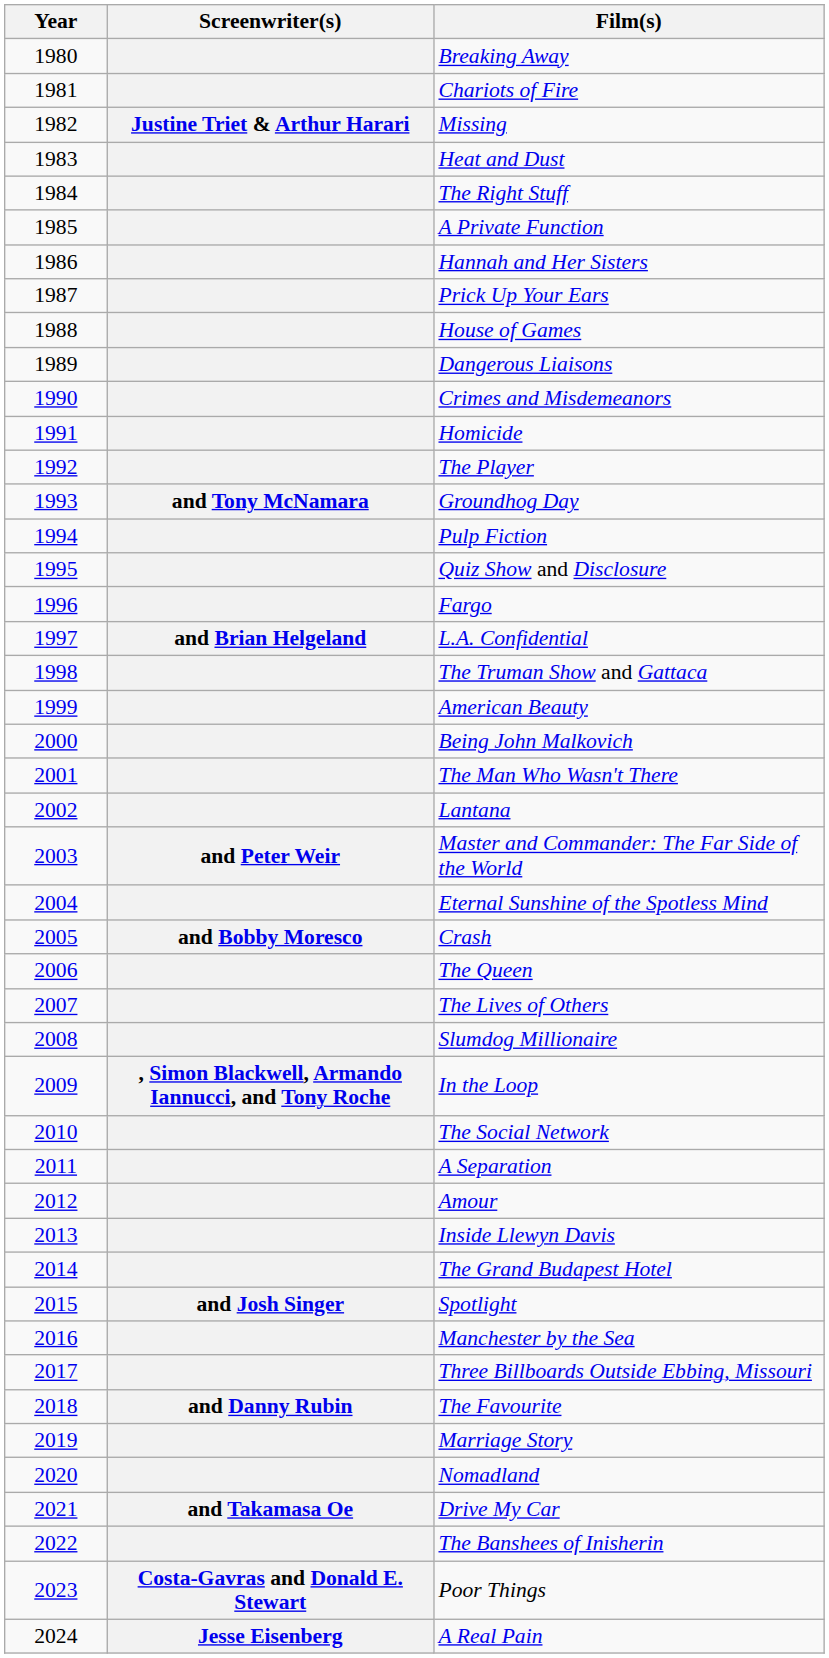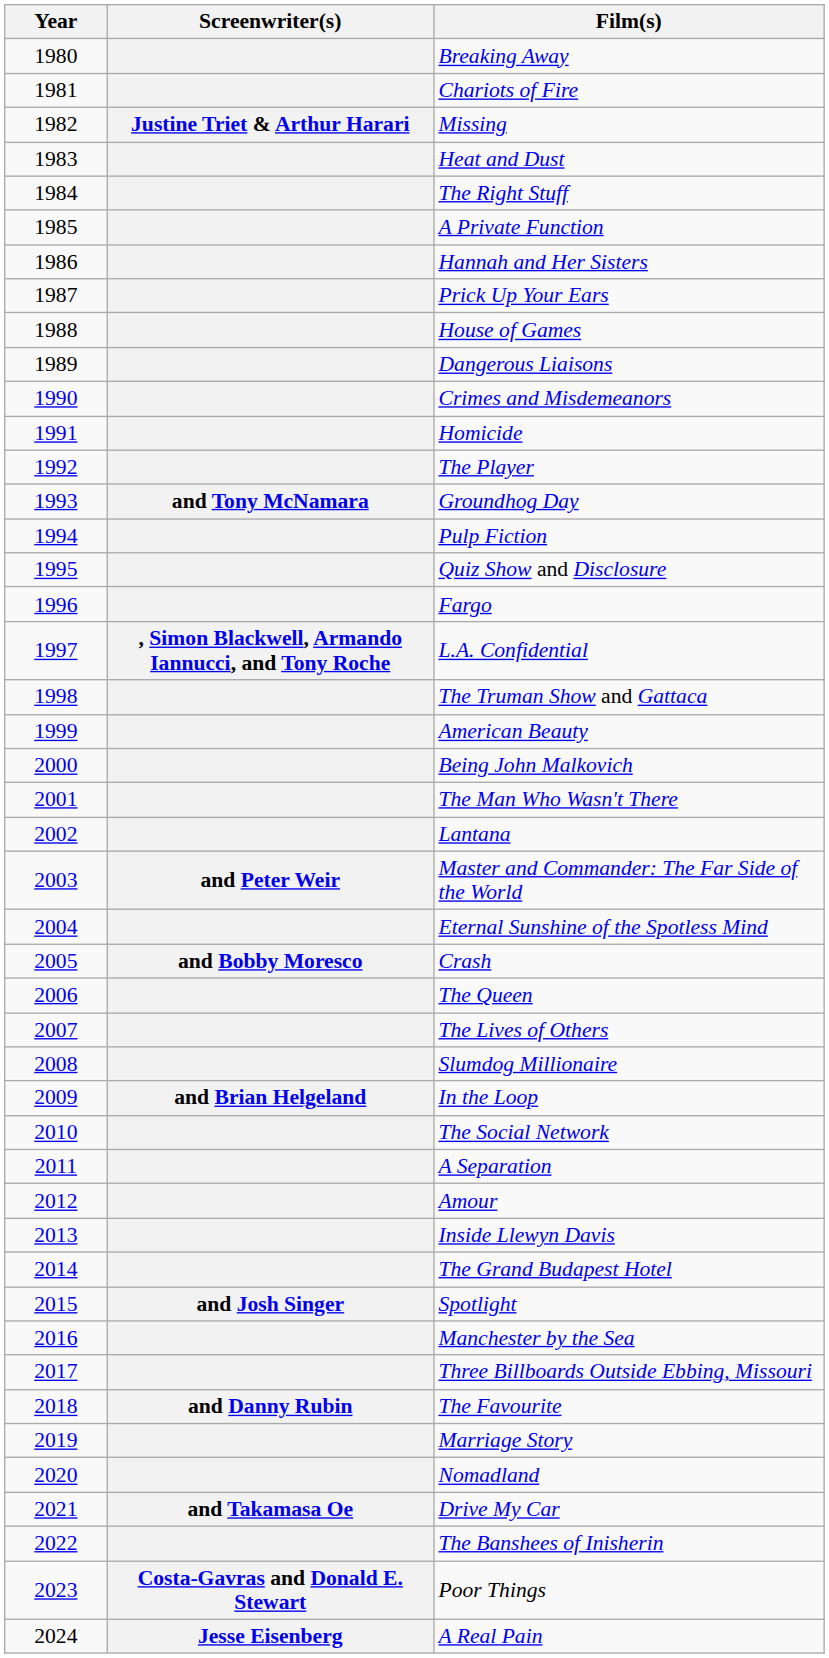 <table class="sortable wikitable plainrowheaders">
 <tr>
 <th scope="col" width=70>Year</th>
 <th scope="col" width=240>Screenwriter(s)</th>
 <th scope="col" width=290>Film(s)</th>
 </tr>
 <tr>
 <td align=center>1980</td>
 <th scope=row></th>
 <td><em><a href='#'>Breaking Away</a></em></td>
 </tr>
 <tr>
 <td align=center>1981</td>
 <th scope=row></th>
 <td><em><a href='#'>Chariots of Fire</a></em></td>
 </tr>
 <tr>
 <td align=center>1982</td>
 <th scope=row><a href='#'>Justine Triet</a> & <a href='#'>Arthur Harari</a></th>
 <td><em><a href='#'>Missing</a></em></td>
 </tr>
 <tr>
 <td align=center>1983</td>
 <th scope=row></th>
 <td><em><a href='#'>Heat and Dust</a></em></td>
 </tr>
 <tr>
 <td align=center>1984</td>
 <th scope=row></th>
 <td><em><a href='#'>The Right Stuff</a></em></td>
 </tr>
 <tr>
 <td align=center>1985</td>
 <th scope=row></th>
 <td><em><a href='#'>A Private Function</a></em></td>
 </tr>
 <tr>
 <td align=center>1986</td>
 <th scope=row></th>
 <td><em><a href='#'>Hannah and Her Sisters</a></em></td>
 </tr>
 <tr>
 <td align=center>1987</td>
 <th scope=row> </th>
 <td><em><a href='#'>Prick Up Your Ears</a></em></td>
 </tr>
 <tr>
 <td align=center>1988</td>
 <th scope=row></th>
 <td><em><a href='#'>House of Games</a></em></td>
 </tr>
 <tr>
 <td align=center>1989</td>
 <th scope=row></th>
 <td><em><a href='#'>Dangerous Liaisons</a></em></td>
 </tr>
 <tr>
 <td align=center><a href='#'>1990</a></td>
 <th scope=row> </th>
 <td><em><a href='#'>Crimes and Misdemeanors</a></em></td>
 </tr>
 <tr>
 <td align=center><a href='#'>1991</a></td>
 <th scope=row> </th>
 <td><em><a href='#'>Homicide</a></em></td>
 </tr>
 <tr>
 <td align=center><a href='#'>1992</a></td>
 <th scope=row></th>
 <td><em><a href='#'>The Player</a></em></td>
 </tr>
 <tr>
 <td align=center><a href='#'>1993</a></td>
 <th scope=row> and <a href='#'>Tony McNamara</a></th>
 <td><em><a href='#'>Groundhog Day</a></em></td>
 </tr>
 <tr>
 <td align=center><a href='#'>1994</a></td>
 <th scope=row></th>
 <td><em><a href='#'>Pulp Fiction</a></em></td>
 </tr>
 <tr>
 <td align=center><a href='#'>1995</a></td>
 <th scope=row></th>
 <td><em><a href='#'>Quiz Show</a></em> and <em><a href='#'>Disclosure</a></em></td>
 </tr>
 <tr>
 <td align=center><a href='#'>1996</a></td>
 <th scope=row></th>
 <td><em><a href='#'>Fargo</a></em></td>
 </tr>
 <tr>
 <td align=center><a href='#'>1997</a></td>
-<th scope=row> and <a href='#'>Brian Helgeland</a></th>
+<th scope=row>, <a href='#'>Simon Blackwell</a>, <a href='#'>Armando Iannucci</a>, and <a href='#'>Tony Roche</a></th>
 <td><em><a href='#'>L.A. Confidential</a></em></td>
 </tr>
 <tr>
 <td align=center><a href='#'>1998</a></td>
 <th scope=row></th>
 <td><em><a href='#'>The Truman Show</a></em> and <em><a href='#'>Gattaca</a></em></td>
 </tr>
 <tr>
 <td align=center><a href='#'>1999</a></td>
 <th scope=row></th>
 <td><em><a href='#'>American Beauty</a></em></td>
 </tr>
 <tr>
 <td align=center><a href='#'>2000</a></td>
 <th scope=row></th>
 <td><em><a href='#'>Being John Malkovich</a></em></td>
 </tr>
 <tr>
 <td align=center><a href='#'>2001</a></td>
 <th scope=row> </th>
 <td><em><a href='#'>The Man Who Wasn't There</a></em></td>
 </tr>
 <tr>
 <td align=center><a href='#'>2002</a></td>
 <th scope=row></th>
 <td><em><a href='#'>Lantana</a></em></td>
 </tr>
 <tr>
 <td align=center><a href='#'>2003</a></td>
 <th scope=row> and <a href='#'>Peter Weir</a></th>
 <td><em><a href='#'>Master and Commander: The Far Side of the World</a></em></td>
 </tr>
 <tr>
 <td align=center><a href='#'>2004</a></td>
 <th scope=row> </th>
 <td><em><a href='#'>Eternal Sunshine of the Spotless Mind</a></em></td>
 </tr>
 <tr>
 <td align=center><a href='#'>2005</a></td>
 <th scope=row> and <a href='#'>Bobby Moresco</a></th>
 <td><em><a href='#'>Crash</a></em></td>
 </tr>
 <tr>
 <td align=center><a href='#'>2006</a></td>
 <th scope=row></th>
 <td><em><a href='#'>The Queen</a></em></td>
 </tr>
 <tr>
 <td align=center><a href='#'>2007</a></td>
 <th scope=row></th>
 <td><em><a href='#'>The Lives of Others</a></em></td>
 </tr>
 <tr>
 <td align=center><a href='#'>2008</a></td>
 <th scope=row></th>
 <td><em><a href='#'>Slumdog Millionaire</a></em></td>
 </tr>
 <tr>
 <td align=center><a href='#'>2009</a></td>
-<th scope=row>, <a href='#'>Simon Blackwell</a>, <a href='#'>Armando Iannucci</a>, and <a href='#'>Tony Roche</a></th>
+<th scope=row> and <a href='#'>Brian Helgeland</a></th>
 <td><em><a href='#'>In the Loop</a></em></td>
 </tr>
 <tr>
 <td align=center><a href='#'>2010</a></td>
 <th scope=row></th>
 <td><em><a href='#'>The Social Network</a></em></td>
 </tr>
 <tr>
 <td align=center><a href='#'>2011</a></td>
 <th scope=row></th>
 <td><em><a href='#'>A Separation</a></em></td>
 </tr>
 <tr>
 <td align=center><a href='#'>2012</a></td>
 <th scope=row></th>
 <td><em><a href='#'>Amour</a></em></td>
 </tr>
 <tr>
 <td align=center><a href='#'>2013</a></td>
 <th scope=row> </th>
 <td><em><a href='#'>Inside Llewyn Davis</a></em></td>
 </tr>
 <tr>
 <td align=center><a href='#'>2014</a></td>
 <th scope=row></th>
 <td><em><a href='#'>The Grand Budapest Hotel</a></em></td>
 </tr>
 <tr>
 <td align=center><a href='#'>2015</a></td>
 <th scope=row> and <a href='#'>Josh Singer</a></th>
 <td><em><a href='#'>Spotlight</a></em></td>
 </tr>
 <tr>
 <td align=center><a href='#'>2016</a></td>
 <th scope=row></th>
 <td><em><a href='#'>Manchester by the Sea</a></em></td>
 </tr>
 <tr>
 <td align=center><a href='#'>2017</a></td>
 <th scope=row></th>
 <td><em><a href='#'>Three Billboards Outside Ebbing, Missouri</a></em></td>
 </tr>
 <tr>
 <td align=center><a href='#'>2018</a></td>
 <th scope=row> and <a href='#'>Danny Rubin</a></th>
 <td><em><a href='#'>The Favourite</a></em></td>
 </tr>
 <tr>
 <td align=center><a href='#'>2019</a></td>
 <th scope=row></th>
 <td><em><a href='#'>Marriage Story</a></em></td>
 </tr>
 <tr>
 <td align=center><a href='#'>2020</a></td>
 <th scope=row></th>
 <td><em><a href='#'>Nomadland</a></em></td>
 </tr>
 <tr>
 <td align=center><a href='#'>2021</a></td>
 <th scope=row> and <a href='#'>Takamasa Oe</a></th>
 <td><em><a href='#'>Drive My Car</a></em></td>
 </tr>
 <tr>
 <td align=center><a href='#'>2022</a></td>
 <th scope=row></th>
 <td><em><a href='#'>The Banshees of Inisherin</a></em></td>
 </tr>
 <tr>
 <td align=center><a href='#'>2023</a></td>
 <th scope=row><a href='#'>Costa-Gavras</a> and <a href='#'>Donald E. Stewart</a></th>
 <td><em>Poor Things</em></td>
 </tr>
 <tr>
 <td align=center>2024</td>
 <th scope=row><a href='#'>Jesse Eisenberg</a></th>
 <td><em><a href='#'>A Real Pain</a></em></td>
 </tr>
 </table>
